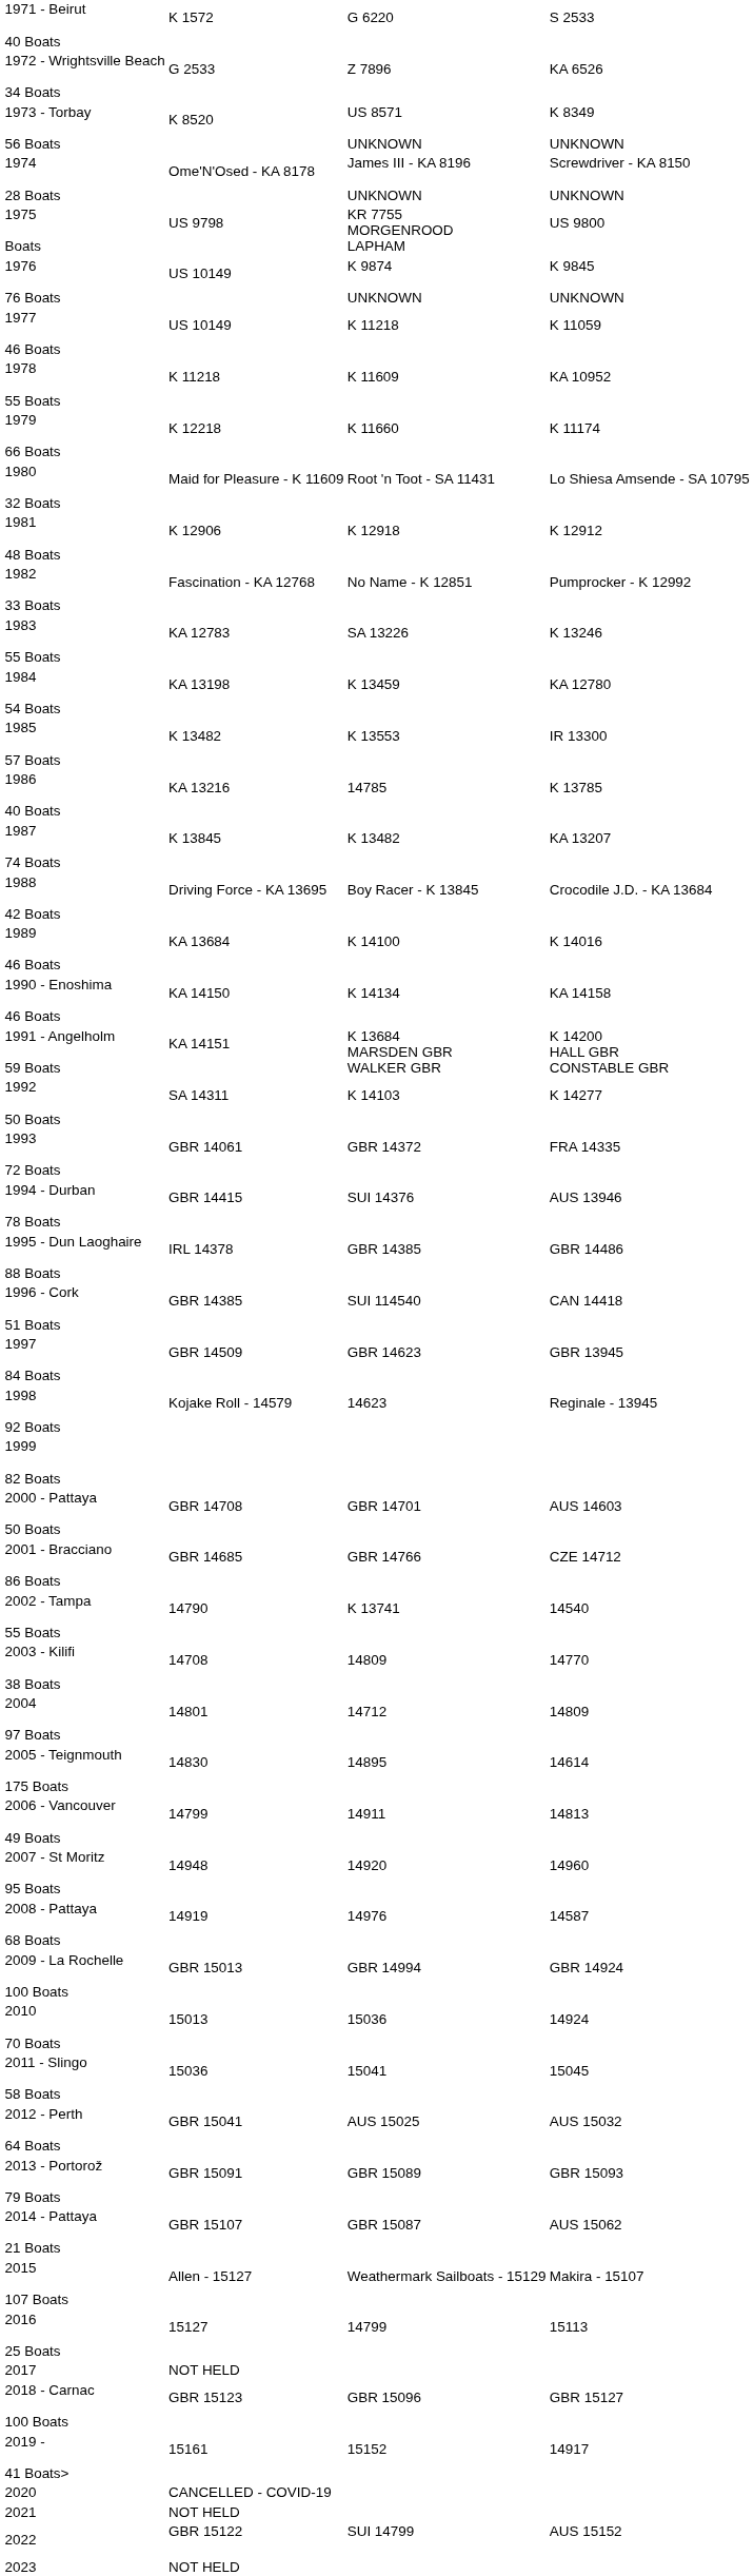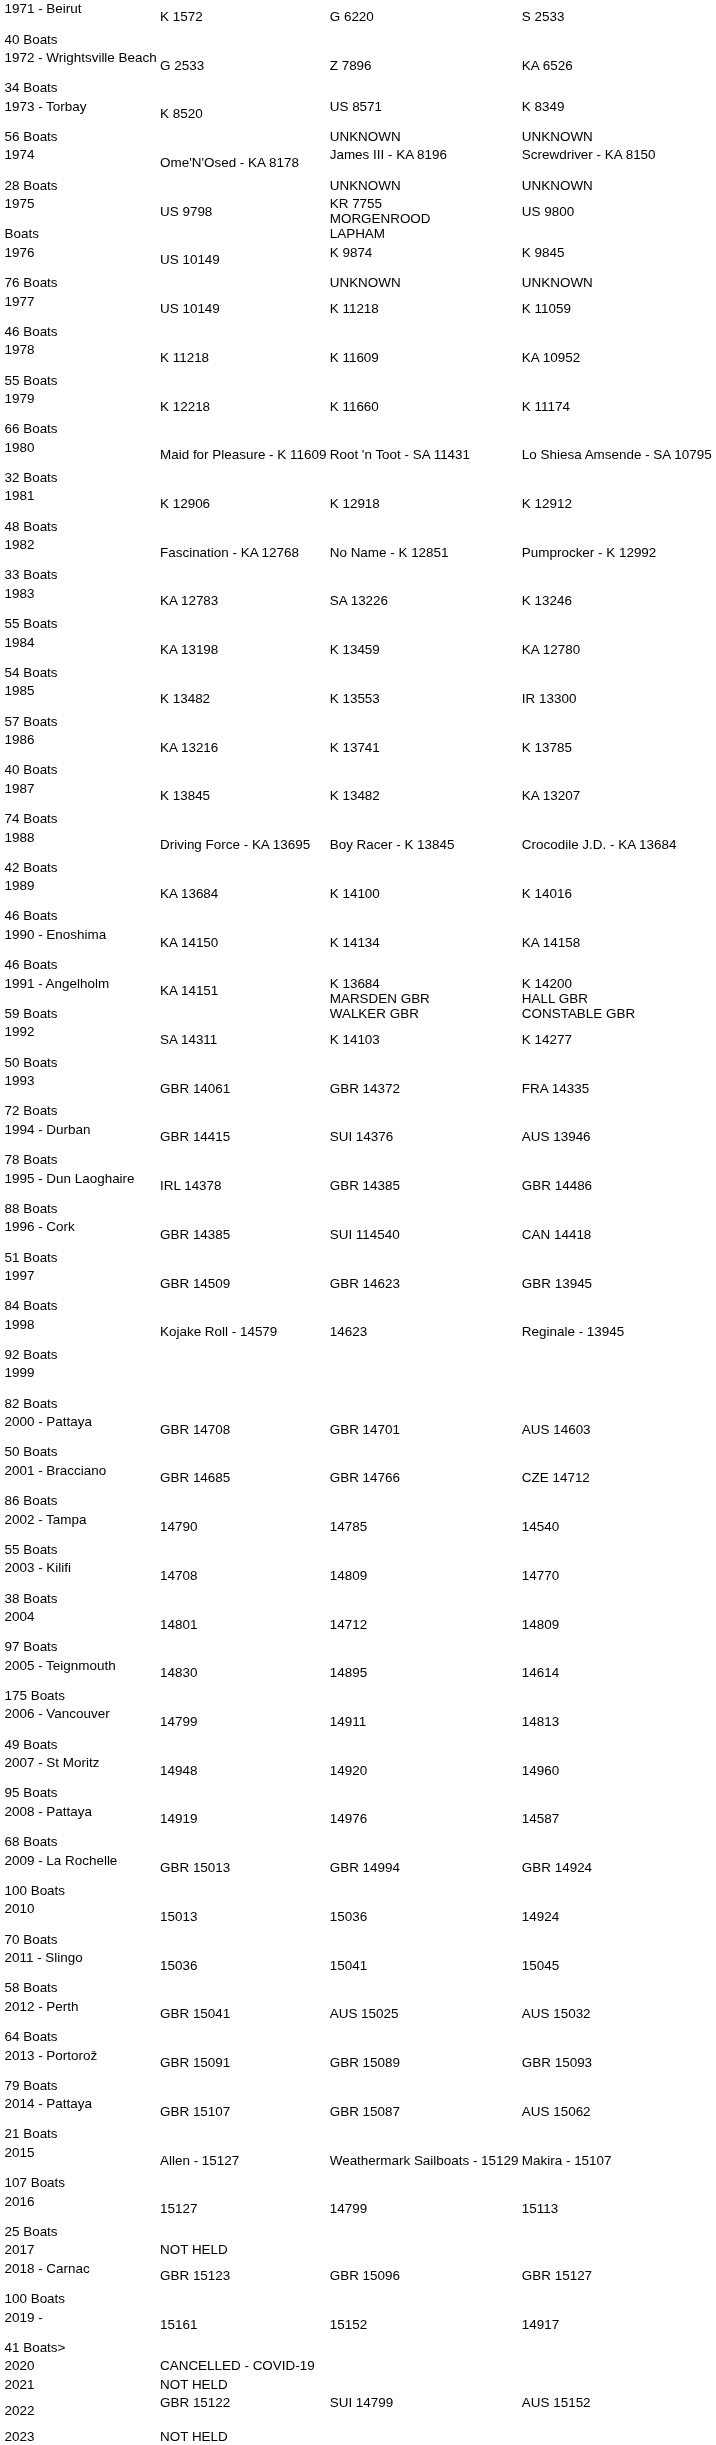 <table>
 <tr>
 <td>1971 - Beirut<br><br>40 Boats</td>
 <td>K 1572<br><br></td>
 <td>G 6220<br><br></td>
 <td>S 2533<br><br></td>
 <td></td>
 </tr>
 <tr>
 <td>1972 - Wrightsville Beach<br><br>34 Boats</td>
 <td>G 2533	<br><br></td>
 <td>Z 7896	<br><br></td>
 <td>KA 6526<br><br></td>
 <td></td>
 </tr>
 <tr>
 <td>1973 - Torbay<br><br>56 Boats</td>
 <td>K 8520<br><br></td>
 <td>US 8571<br><br>UNKNOWN</td>
 <td>K 8349	<br><br>UNKNOWN</td>
 <td></td>
 </tr>
 <tr>
 <td>1974<br><br>28 Boats</td>
 <td>Ome'N'Osed - KA 8178<br><br></td>
 <td>James III - KA 8196<br><br>UNKNOWN</td>
 <td>Screwdriver - KA 8150<br><br>UNKNOWN</td>
 <td></td>
 </tr>
 <tr>
 <td>1975<br><br> Boats</td>
 <td>US 9798<br><br></td>
 <td>KR 7755<br>MORGENROOD<br>LAPHAM</td>
 <td>US 9800<br><br></td>
 <td></td>
 </tr>
 <tr>
 <td>1976<br><br>76 Boats</td>
 <td>US 10149<br><br></td>
 <td>K 9874<br><br>UNKNOWN</td>
 <td>K 9845<br><br>UNKNOWN</td>
 <td></td>
 </tr>
 <tr>
 <td>1977<br><br>46 Boats</td>
 <td>US 10149<br><br></td>
 <td>K 11218<br><br></td>
 <td>K 11059<br><br></td>
 <td></td>
 </tr>
 <tr>
 <td>1978<br><br>55 Boats</td>
 <td>K 11218<br><br></td>
 <td>K 11609<br><br></td>
 <td>KA 10952<br><br></td>
 <td></td>
 </tr>
 <tr>
 <td>1979<br><br>66 Boats</td>
 <td>K 12218<br><br></td>
 <td>K 11660<br><br></td>
 <td>K 11174<br><br></td>
 <td></td>
 </tr>
 <tr>
 <td>1980<br><br>32 Boats</td>
 <td>Maid for Pleasure - K 11609<br><br></td>
 <td>Root 'n Toot - SA 11431<br><br></td>
 <td>Lo Shiesa Amsende - SA 10795<br><br></td>
 <td></td>
 </tr>
 <tr>
 <td>1981<br><br>48 Boats</td>
 <td>K 12906<br><br></td>
 <td>K 12918<br><br></td>
 <td>K 12912<br><br></td>
 <td></td>
 </tr>
 <tr>
 <td>1982<br><br>33 Boats</td>
 <td>Fascination - KA 12768<br><br></td>
 <td>No Name - K 12851<br><br></td>
 <td>Pumprocker - K 12992<br><br></td>
 <td></td>
 </tr>
 <tr>
 <td>1983<br><br>55 Boats</td>
 <td>KA 12783<br><br></td>
 <td>SA 13226<br><br></td>
 <td>K 13246<br><br></td>
 <td></td>
 </tr>
 <tr>
 <td>1984<br><br>54 Boats</td>
 <td>KA 13198<br><br></td>
 <td>K 13459<br><br></td>
 <td>KA 12780<br><br></td>
 <td></td>
 </tr>
 <tr>
 <td>1985<br><br>57 Boats</td>
 <td>K 13482<br><br></td>
 <td>K 13553<br><br></td>
 <td>IR 13300<br><br></td>
 <td></td>
 </tr>
 <tr>
 <td>1986<br><br>40 Boats</td>
 <td>KA 13216<br><br></td>
-<td>14785<br><br></td>
+<td>K 13741<br><br></td>
 <td>K 13785<br><br></td>
 <td></td>
 </tr>
 <tr>
 <td>1987<br><br>74 Boats</td>
 <td>K 13845<br><br></td>
 <td>K 13482<br><br></td>
 <td>KA 13207<br><br></td>
 <td></td>
 </tr>
 <tr>
 <td>1988<br><br>42 Boats</td>
 <td>Driving Force - KA 13695<br><br></td>
 <td>Boy Racer - K 13845<br><br></td>
 <td>Crocodile J.D. - KA 13684<br><br></td>
 <td></td>
 </tr>
 <tr>
 <td>1989<br><br>46 Boats</td>
 <td>KA 13684<br><br></td>
 <td>K 14100<br><br></td>
 <td>K 14016<br><br></td>
 <td></td>
 </tr>
 <tr>
 <td>1990 - Enoshima<br><br>46 Boats</td>
 <td>KA 14150<br><br></td>
 <td>K 14134<br><br></td>
 <td>KA 14158<br><br></td>
 <td></td>
 </tr>
 <tr>
 <td>1991 - Angelholm<br><br>59 Boats</td>
 <td>KA 14151<br><br></td>
 <td>K 13684 <br>MARSDEN GBR <br>WALKER GBR</td>
 <td>K 14200 <br>HALL GBR <br>CONSTABLE GBR</td>
 <td></td>
 </tr>
 <tr>
 <td>1992<br><br>50 Boats</td>
 <td>SA 14311<br><br></td>
 <td>K 14103<br><br></td>
 <td>K 14277<br><br></td>
 <td></td>
 </tr>
 <tr>
 <td>1993<br><br>72 Boats</td>
 <td>GBR 14061<br><br></td>
 <td>GBR 14372<br><br></td>
 <td>FRA 14335<br><br></td>
 <td></td>
 </tr>
 <tr>
 <td>1994 - Durban<br><br>78 Boats</td>
 <td>GBR 14415<br><br></td>
 <td>SUI 14376<br><br></td>
 <td>AUS 13946<br><br></td>
 <td></td>
 </tr>
 <tr>
 <td>1995 - Dun Laoghaire<br><br>88 Boats</td>
 <td>IRL 14378<br><br></td>
 <td>GBR 14385<br><br></td>
 <td>GBR 14486<br><br></td>
 <td></td>
 </tr>
 <tr>
 <td>1996 - Cork<br><br>51 Boats</td>
 <td>GBR 14385<br><br></td>
 <td>SUI 114540<br><br></td>
 <td>CAN 14418<br><br></td>
 <td></td>
 </tr>
 <tr>
 <td>1997<br><br>84 Boats</td>
 <td>GBR 14509<br><br></td>
 <td>GBR 14623<br><br></td>
 <td>GBR 13945<br><br></td>
 <td></td>
 </tr>
 <tr>
 <td>1998<br><br>92 Boats</td>
 <td>Kojake Roll - 14579<br><br></td>
 <td>14623<br><br></td>
 <td>Reginale - 13945<br><br></td>
 <td></td>
 </tr>
 <tr>
 <td>1999<br><br>82 Boats</td>
 <td><br></td>
 <td><br></td>
 <td><br></td>
 <td></td>
 </tr>
 <tr>
 <td>2000 - Pattaya<br><br>50 Boats</td>
 <td>GBR 14708<br><br></td>
 <td>GBR 14701<br><br></td>
 <td>AUS 14603<br><br></td>
 <td></td>
 </tr>
 <tr>
 <td>2001 - Bracciano<br><br>86 Boats</td>
 <td>GBR 14685<br><br></td>
 <td>GBR 14766<br><br></td>
 <td>CZE 14712<br><br></td>
 <td></td>
 </tr>
 <tr>
 <td>2002 - Tampa<br><br>55 Boats</td>
 <td>14790<br><br></td>
-<td>K 13741<br><br></td>
+<td>14785<br><br></td>
 <td>14540<br><br></td>
 <td></td>
 </tr>
 <tr>
 <td>2003 - Kilifi<br><br>38 Boats</td>
 <td>14708<br><br></td>
 <td>14809<br><br></td>
 <td>14770<br><br></td>
 <td></td>
 </tr>
 <tr>
 <td>2004<br><br>97 Boats</td>
 <td>14801<br><br></td>
 <td>14712<br><br></td>
 <td>14809<br><br></td>
 <td></td>
 </tr>
 <tr>
 <td>2005 - Teignmouth <br><br>175 Boats</td>
 <td>14830<br><br></td>
 <td>14895<br><br></td>
 <td>14614<br><br></td>
 <td></td>
 </tr>
 <tr>
 <td>2006 - Vancouver<br><br>49 Boats</td>
 <td>14799<br><br></td>
 <td>14911<br><br></td>
 <td>14813<br><br></td>
 <td></td>
 </tr>
 <tr>
 <td>2007 - St Moritz<br><br>95 Boats</td>
 <td>14948<br><br></td>
 <td>14920<br><br></td>
 <td>14960<br><br></td>
 <td></td>
 </tr>
 <tr>
 <td>2008 - Pattaya<br><br>68 Boats</td>
 <td>14919<br><br></td>
 <td>14976<br><br></td>
 <td>14587<br><br></td>
 <td></td>
 </tr>
 <tr>
 <td>2009 - La Rochelle<br><br>100 Boats</td>
 <td>GBR 15013<br><br></td>
 <td>GBR 14994<br><br></td>
 <td>GBR 14924<br><br></td>
 <td></td>
 </tr>
 <tr>
 <td>2010 <br><br>70 Boats</td>
 <td>15013<br><br></td>
 <td>15036<br><br></td>
 <td>14924<br><br></td>
 <td></td>
 </tr>
 <tr>
 <td>2011 - Slingo<br><br>58 Boats</td>
 <td>15036<br><br></td>
 <td>15041<br><br></td>
 <td>15045<br><br></td>
 <td></td>
 </tr>
 <tr>
 <td>2012 - Perth<br><br>64 Boats</td>
 <td>GBR 15041<br><br></td>
 <td>AUS 15025<br><br></td>
 <td>AUS 15032<br><br></td>
 <td></td>
 </tr>
 <tr>
 <td>2013 - Portorož<br><br>79 Boats</td>
 <td>GBR 15091<br><br></td>
 <td>GBR 15089<br><br></td>
 <td>GBR 15093<br><br></td>
 <td></td>
 </tr>
 <tr>
 <td>2014 - Pattaya<br><br>21 Boats</td>
 <td>GBR 15107<br><br></td>
 <td>GBR 15087<br><br></td>
 <td>AUS 15062<br><br></td>
 <td></td>
 </tr>
 <tr>
 <td>2015<br><br>107 Boats</td>
 <td>Allen - 15127<br><br></td>
 <td>Weathermark Sailboats - 15129<br><br></td>
 <td>Makira - 15107<br><br></td>
 <td></td>
 </tr>
 <tr>
 <td>2016<br><br>25 Boats</td>
 <td>15127<br><br></td>
 <td>14799<br><br></td>
 <td>15113<br><br></td>
 <td></td>
 </tr>
 <tr>
 <td>2017</td>
 <td colspan=3>NOT HELD</td>
 <td></td>
 </tr>
 <tr>
 <td>2018 - Carnac<br><br>100 Boats</td>
 <td>GBR 15123<br><br></td>
 <td>GBR 15096<br><br></td>
 <td>GBR 15127<br><br></td>
 <td></td>
 </tr>
 <tr>
 <td>2019 - <br><br>41 Boats></td>
 <td>15161<br><br></td>
 <td>15152<br><br></td>
 <td>14917<br><br></td>
 <td></td>
 </tr>
 <tr>
 <td>2020<br></td>
 <td colspan=3>CANCELLED - COVID-19</td>
 <td></td>
 </tr>
 <tr>
 <td>2021</td>
 <td colspan=3>NOT HELD</td>
 <td></td>
 </tr>
 <tr>
 <td>2022</td>
 <td>GBR 15122<br><br></td>
 <td>SUI 14799<br><br></td>
 <td>AUS 15152<br><br></td>
 <td></td>
 </tr>
 <tr>
 <td>2023</td>
 <td colspan=3>NOT HELD</td>
 <td></td>
 </tr>
 </table>
